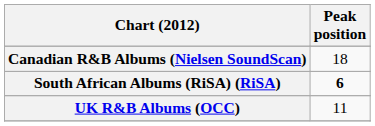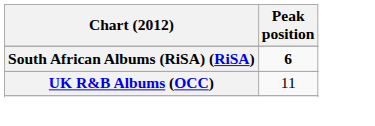 <table class="wikitable sortable plainrowheaders" style="text-align:center;">
 <tr>
 <th scope="col">Chart (2012)</th>
 <th scope="col">Peak<br>position</th>
 </tr>
 <tr>
-</tr>
-<tr>
-<th scope="row">Canadian R&B Albums (<a href='#'>Nielsen SoundScan</a>)</th>
-<td style="text-align:center;">18</td>
 </tr>
 <tr>
 </tr>
 <tr>
 </tr>
 <tr>
 <th scope="row">South African Albums (RiSA) (<a href='#'>RiSA</a>)</th>
 <td style="text-align:center;"><strong>6</strong></td>
 </tr>
 <tr>
 </tr>
 <tr>
 </tr>
 <tr>
 <th scope="row"><a href='#'>UK R&B Albums</a> (<a href='#'>OCC</a>)</th>
 <td style="text-align:center;">11</td>
 </tr>
 <tr>
 </tr>
 <tr>
 </tr>
 </table>
